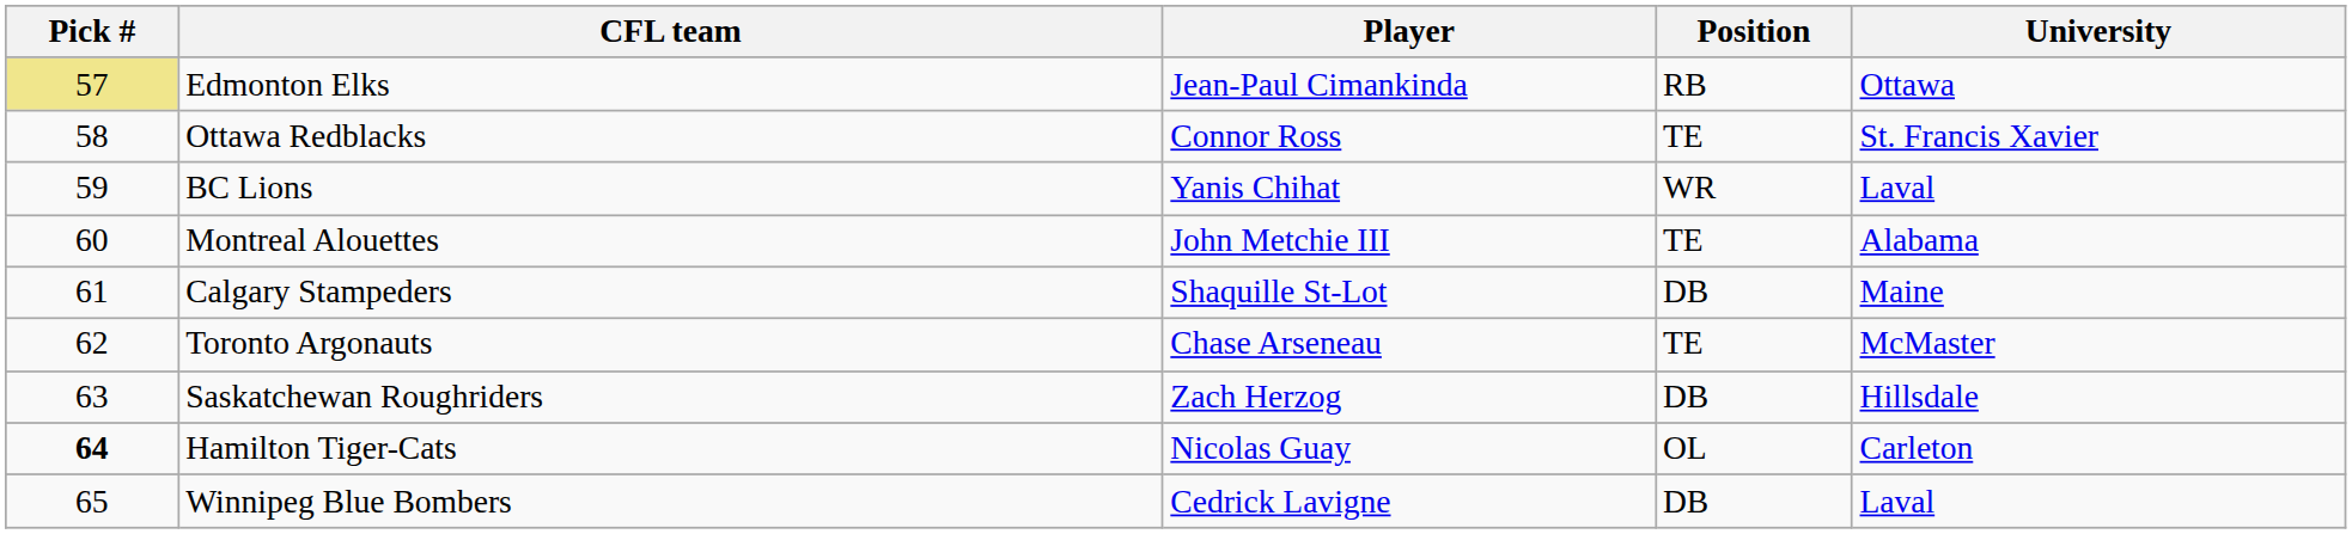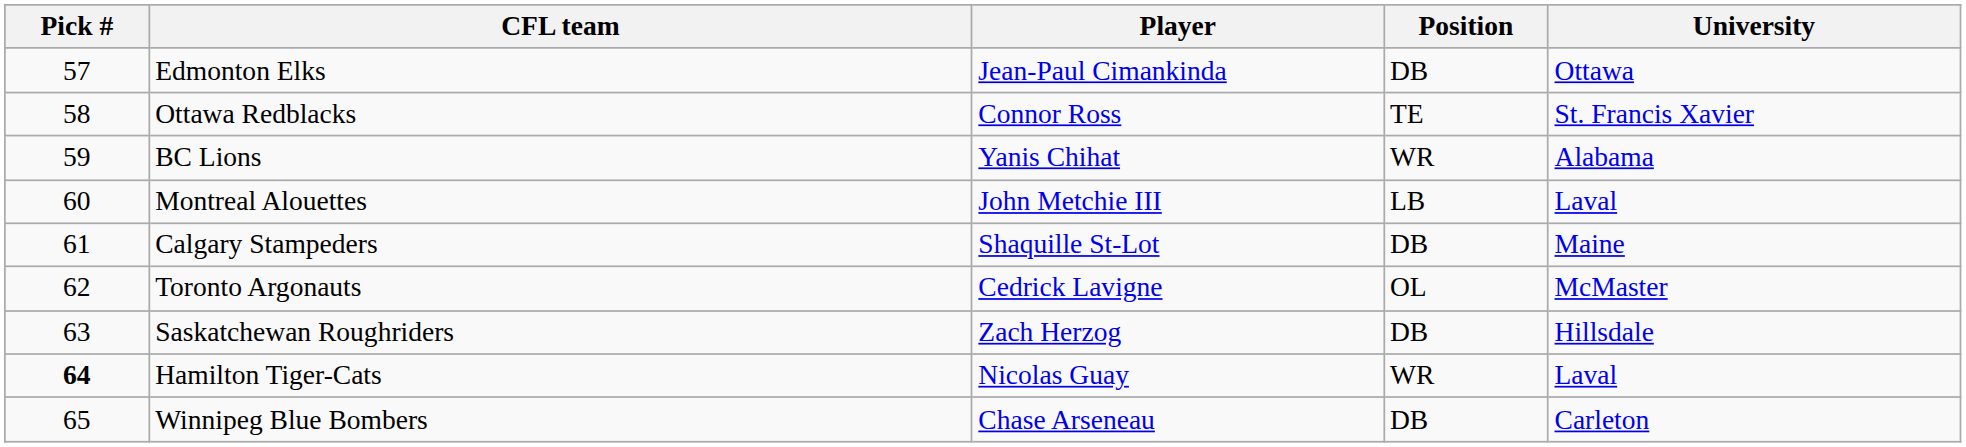 <table class="wikitable" style="width: 90%">
 <tr>
 <th width=7%>Pick #</th>
 <th width=40%>CFL team</th>
 <th width=20%>Player</th>
 <th width=8%>Position</th>
 <th width=20%>University</th>
 </tr>
 <tr>
-<td align=center style="background: khaki;">57</td>
+<td align=center>57</td>
 <td>Edmonton Elks</td>
 <td><a href='#'>Jean-Paul Cimankinda</a></td>
-<td>RB</td>
+<td>DB</td>
 <td><a href='#'>Ottawa</a></td>
 </tr>
 <tr>
 <td align=center>58</td>
 <td>Ottawa Redblacks</td>
 <td><a href='#'>Connor Ross</a></td>
 <td>TE</td>
 <td><a href='#'>St. Francis Xavier</a></td>
 </tr>
 <tr>
 <td align=center>59</td>
 <td>BC Lions</td>
 <td><a href='#'>Yanis Chihat</a></td>
 <td>WR</td>
-<td><a href='#'>Laval</a></td>
+<td><a href='#'>Alabama</a></td>
 </tr>
 <tr>
 <td align=center>60</td>
 <td>Montreal Alouettes</td>
 <td><a href='#'>John Metchie III</a></td>
-<td>TE</td>
-<td><a href='#'>Alabama</a></td>
+<td>LB</td>
+<td><a href='#'>Laval</a></td>
 </tr>
 <tr>
 <td align=center>61</td>
 <td>Calgary Stampeders</td>
 <td><a href='#'>Shaquille St-Lot</a></td>
 <td>DB</td>
 <td><a href='#'>Maine</a></td>
 </tr>
 <tr>
 <td align=center>62</td>
 <td>Toronto Argonauts</td>
-<td><a href='#'>Chase Arseneau</a></td>
-<td>TE</td>
+<td><a href='#'>Cedrick Lavigne</a></td>
+<td>OL</td>
 <td><a href='#'>McMaster</a></td>
 </tr>
 <tr>
 <td align=center>63</td>
 <td>Saskatchewan Roughriders</td>
 <td><a href='#'>Zach Herzog</a></td>
 <td>DB</td>
 <td><a href='#'>Hillsdale</a></td>
 </tr>
 <tr>
 <td align=center><strong>64</strong></td>
 <td>Hamilton Tiger-Cats</td>
 <td><a href='#'>Nicolas Guay</a></td>
-<td>OL</td>
-<td><a href='#'>Carleton</a></td>
+<td>WR</td>
+<td><a href='#'>Laval</a></td>
 </tr>
 <tr>
 <td align=center>65</td>
 <td>Winnipeg Blue Bombers</td>
-<td><a href='#'>Cedrick Lavigne</a></td>
+<td><a href='#'>Chase Arseneau</a></td>
 <td>DB</td>
-<td><a href='#'>Laval</a></td>
+<td><a href='#'>Carleton</a></td>
 </tr>
 </table>
